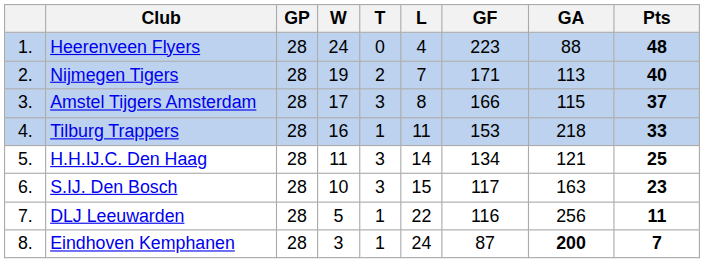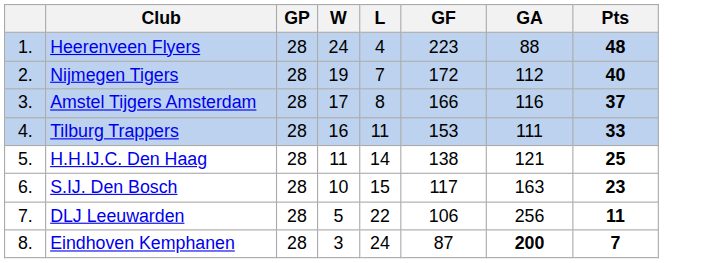 <table class="wikitable">
 <tr>
 <th width="30"></th>
 <th width="200">Club</th>
 <th width="30">GP</th>
 <th width="30">W</th>
-<th width="30">T</th>
 <th width="30">L</th>
 <th width="70">GF</th>
 <th width="70">GA</th>
 <th width="70">Pts</th>
 </tr>
 <tr bgcolor="#BCD2EE" align="center">
 <td>1.</td>
 <td align="left"><a href='#'>Heerenveen Flyers</a></td>
 <td>28</td>
 <td>24</td>
-<td>0</td>
 <td>4</td>
 <td>223</td>
 <td>88</td>
 <td><strong>48</strong></td>
 </tr>
 <tr bgcolor="#BCD2EE" align="center">
 <td>2.</td>
 <td align="left"><a href='#'>Nijmegen Tigers</a></td>
 <td>28</td>
 <td>19</td>
-<td>2</td>
 <td>7</td>
-<td>171</td>
-<td>113</td>
+<td>172</td>
+<td>112</td>
 <td><strong>40</strong></td>
 </tr>
 <tr bgcolor="#BCD2EE" align="center">
 <td>3.</td>
 <td align="left"><a href='#'>Amstel Tijgers Amsterdam</a></td>
 <td>28</td>
 <td>17</td>
-<td>3</td>
 <td>8</td>
 <td>166</td>
-<td>115</td>
+<td>116</td>
 <td><strong>37</strong></td>
 </tr>
 <tr bgcolor="#BCD2EE" align="center">
 <td>4.</td>
 <td align="left"><a href='#'>Tilburg Trappers</a></td>
 <td>28</td>
 <td>16</td>
-<td>1</td>
 <td>11</td>
 <td>153</td>
-<td>218</td>
+<td>111</td>
 <td><strong>33</strong></td>
 </tr>
 <tr bgcolor="#FFFFFF" align="center">
 <td>5.</td>
 <td align="left"><a href='#'>H.H.IJ.C. Den Haag</a></td>
 <td>28</td>
 <td>11</td>
-<td>3</td>
 <td>14</td>
-<td>134</td>
+<td>138</td>
 <td>121</td>
 <td><strong>25</strong></td>
 </tr>
 <tr bgcolor="#FFFFFF" align="center">
 <td>6.</td>
 <td align="left"><a href='#'>S.IJ. Den Bosch</a></td>
 <td>28</td>
 <td>10</td>
-<td>3</td>
 <td>15</td>
 <td>117</td>
 <td>163</td>
 <td><strong>23</strong></td>
 </tr>
 <tr bgcolor="#FFFFFF" align="center">
 <td>7.</td>
 <td align="left"><a href='#'>DLJ Leeuwarden</a></td>
 <td>28</td>
 <td>5</td>
-<td>1</td>
 <td>22</td>
-<td>116</td>
+<td>106</td>
 <td>256</td>
 <td><strong>11</strong></td>
 </tr>
 <tr bgcolor="#FFFFFF" align="center">
 <td>8.</td>
 <td align="left"><a href='#'>Eindhoven Kemphanen</a></td>
 <td>28</td>
 <td>3</td>
-<td>1</td>
 <td>24</td>
 <td>87</td>
 <td><strong>200</strong></td>
 <td><strong>7</strong></td>
 </tr>
 </table>
